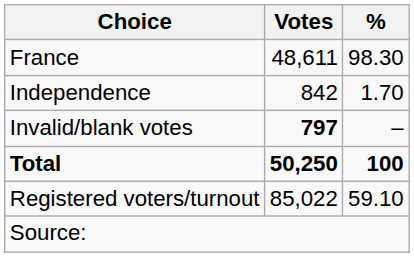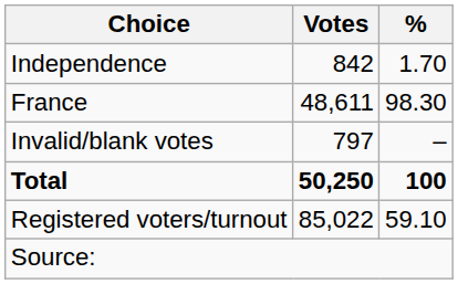 <table class=wikitable style=text-align:right>
 <tr>
 <th>Choice</th>
 <th>Votes</th>
 <th>%</th>
 </tr>
 <tr>
+<td align=left>Independence</td>
+<td>842</td>
+<td>1.70</td>
+</tr>
+<tr>
 <td align=left>France</td>
 <td>48,611</td>
 <td>98.30</td>
 </tr>
 <tr>
-<td align=left>Independence</td>
-<td>842</td>
-<td>1.70</td>
-</tr>
-<tr>
 <td align=left>Invalid/blank votes</td>
-<td><strong>797</strong></td>
+<td>797</td>
 <td>–</td>
 </tr>
 <tr>
 <td align=left><strong>Total</strong></td>
 <td><strong>50,250</strong></td>
 <td><strong>100</strong></td>
 </tr>
 <tr>
 <td align=left>Registered voters/turnout</td>
 <td>85,022</td>
 <td>59.10</td>
 </tr>
 <tr>
 <td align=left colspan=3>Source: </td>
 </tr>
 </table>
